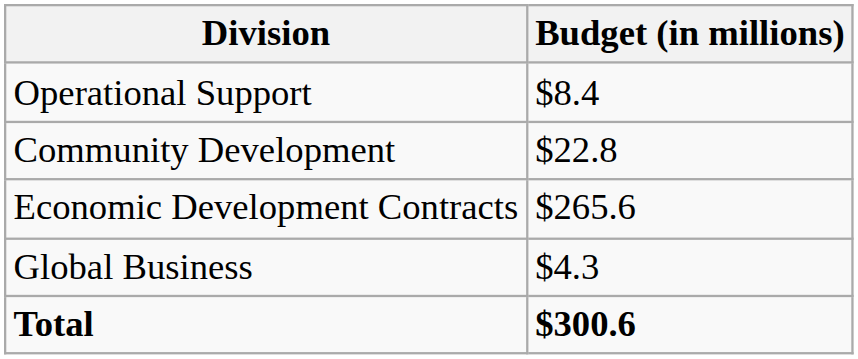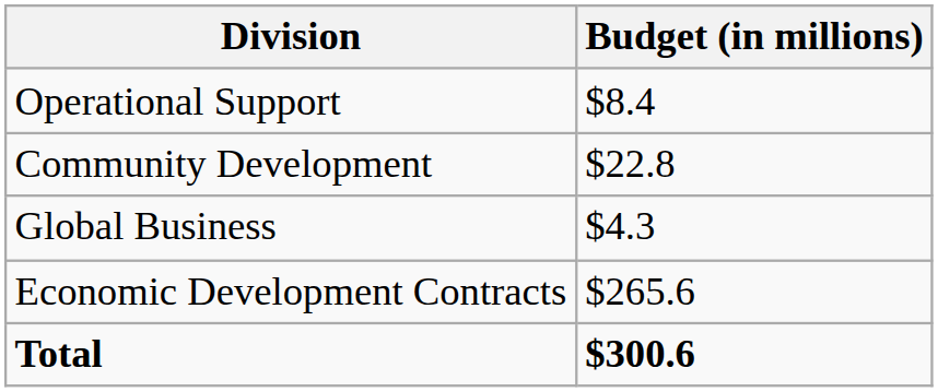 <table border="1" cellspacing="0" cellpadding="5" style="border-collapse:collapse;" class="wikitable">
 <tr>
 <th>Division</th>
 <th>Budget (in millions)</th>
 </tr>
 <tr>
 <td>Operational Support</td>
 <td>$8.4</td>
 </tr>
 <tr>
 <td>Community Development</td>
 <td>$22.8</td>
 </tr>
 <tr>
+<td>Global Business</td>
+<td>$4.3</td>
+</tr>
+<tr>
 <td>Economic Development Contracts</td>
 <td>$265.6</td>
-</tr>
-<tr>
-<td>Global Business</td>
-<td>$4.3</td>
 </tr>
 <tr>
 <td><strong>Total</strong></td>
 <td><strong>$300.6</strong></td>
 </tr>
 </table>
